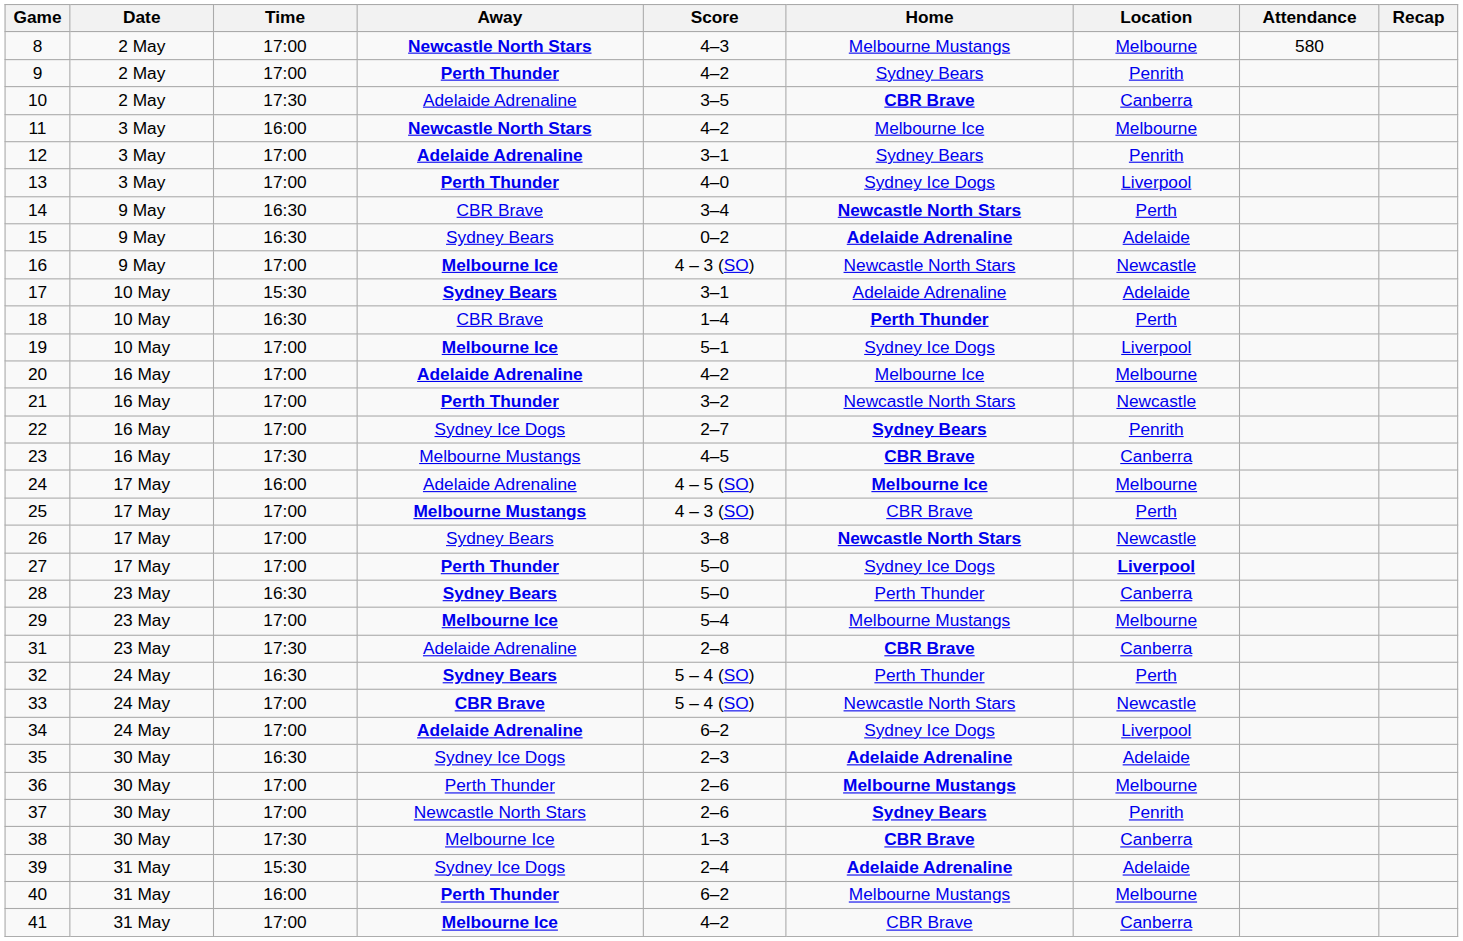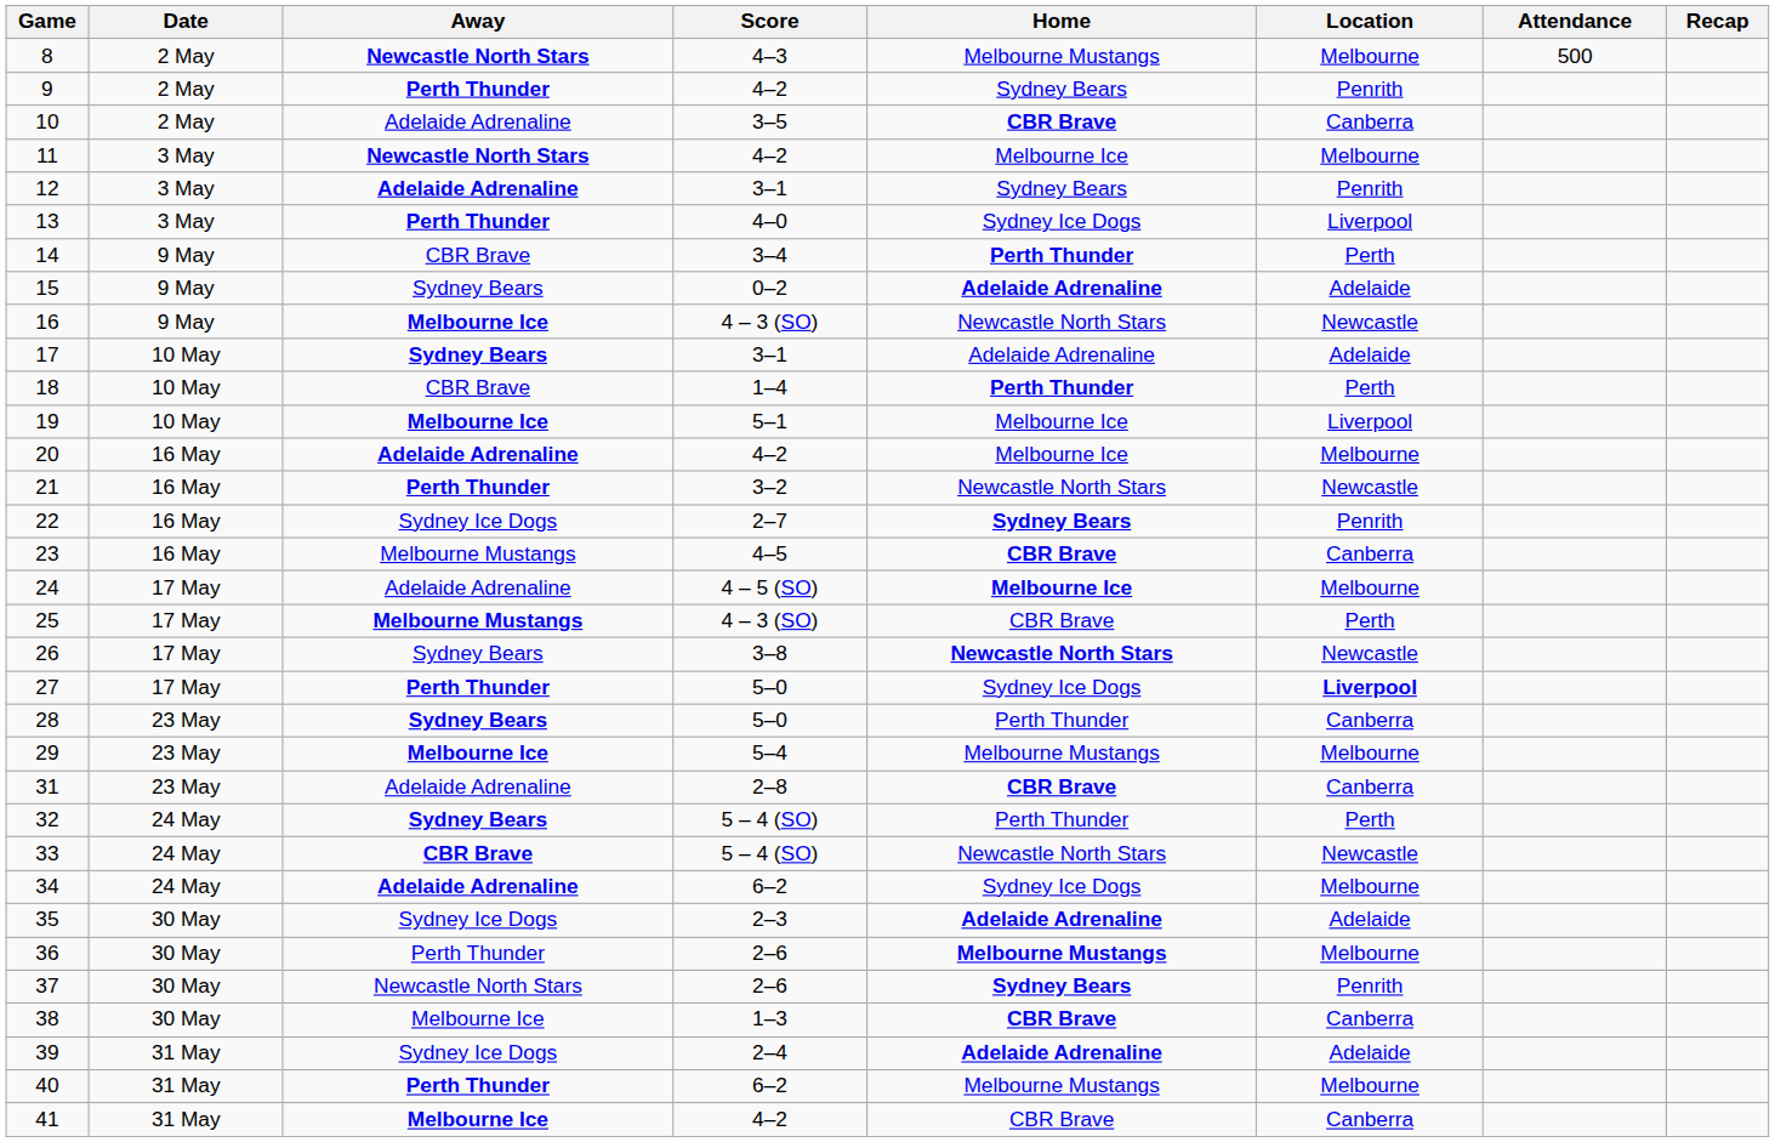 <table class="wikitable" width="85%" style="margin: 1em auto 1em auto">
 <tr>
 <th width="1%">Game</th>
 <th width="6%">Date</th>
-<th width="6%">Time</th>
 <th width="12%">Away</th>
 <th width="6%">Score</th>
 <th width="12%">Home</th>
 <th width="7%">Location</th>
 <th width="4%">Attendance</th>
 <th width="2%">Recap</th>
 </tr>
 <tr align="center">
 <td>8</td>
 <td>2 May</td>
-<td>17:00</td>
 <td><strong><a href='#'>Newcastle North Stars</a></strong></td>
 <td>4–3</td>
 <td><a href='#'>Melbourne Mustangs</a></td>
 <td><a href='#'>Melbourne</a></td>
-<td>580</td>
+<td>500</td>
 <td></td>
 </tr>
 <tr align="center">
 <td>9</td>
 <td>2 May</td>
-<td>17:00</td>
 <td><strong><a href='#'>Perth Thunder</a></strong></td>
 <td>4–2</td>
 <td><a href='#'>Sydney Bears</a></td>
 <td><a href='#'>Penrith</a></td>
 <td></td>
 <td></td>
 </tr>
 <tr align="center">
 <td>10</td>
 <td>2 May</td>
-<td>17:30</td>
 <td><a href='#'>Adelaide Adrenaline</a></td>
 <td>3–5</td>
 <td><strong><a href='#'>CBR Brave</a></strong></td>
 <td><a href='#'>Canberra</a></td>
 <td></td>
 <td></td>
 </tr>
 <tr align="center">
 <td>11</td>
 <td>3 May</td>
-<td>16:00</td>
 <td><strong><a href='#'>Newcastle North Stars</a></strong></td>
 <td>4–2</td>
 <td><a href='#'>Melbourne Ice</a></td>
 <td><a href='#'>Melbourne</a></td>
 <td></td>
 <td></td>
 </tr>
 <tr align="center">
 <td>12</td>
 <td>3 May</td>
-<td>17:00</td>
 <td><strong><a href='#'>Adelaide Adrenaline</a></strong></td>
 <td>3–1</td>
 <td><a href='#'>Sydney Bears</a></td>
 <td><a href='#'>Penrith</a></td>
 <td></td>
 <td></td>
 </tr>
 <tr align="center">
 <td>13</td>
 <td>3 May</td>
-<td>17:00</td>
 <td><strong><a href='#'>Perth Thunder</a></strong></td>
 <td>4–0</td>
 <td><a href='#'>Sydney Ice Dogs</a></td>
 <td><a href='#'>Liverpool</a></td>
 <td></td>
 <td></td>
 </tr>
 <tr align="center">
 <td>14</td>
 <td>9 May</td>
-<td>16:30</td>
 <td><a href='#'>CBR Brave</a></td>
 <td>3–4</td>
-<td><strong><a href='#'>Newcastle North Stars</a></strong></td>
+<td><strong><a href='#'>Perth Thunder</a></strong></td>
 <td><a href='#'>Perth</a></td>
 <td></td>
 <td></td>
 </tr>
 <tr align="center">
 <td>15</td>
 <td>9 May</td>
-<td>16:30</td>
 <td><a href='#'>Sydney Bears</a></td>
 <td>0–2</td>
 <td><strong><a href='#'>Adelaide Adrenaline</a></strong></td>
 <td><a href='#'>Adelaide</a></td>
 <td></td>
 <td></td>
 </tr>
 <tr align="center">
 <td>16</td>
 <td>9 May</td>
-<td>17:00</td>
 <td><strong><a href='#'>Melbourne Ice</a></strong></td>
 <td>4 – 3 (<a href='#'>SO</a>)</td>
 <td><a href='#'>Newcastle North Stars</a></td>
 <td><a href='#'>Newcastle</a></td>
 <td></td>
 <td></td>
 </tr>
 <tr align="center">
 <td>17</td>
 <td>10 May</td>
-<td>15:30</td>
 <td><strong><a href='#'>Sydney Bears</a></strong></td>
 <td>3–1</td>
 <td><a href='#'>Adelaide Adrenaline</a></td>
 <td><a href='#'>Adelaide</a></td>
 <td></td>
 <td></td>
 </tr>
 <tr align="center">
 <td>18</td>
 <td>10 May</td>
-<td>16:30</td>
 <td><a href='#'>CBR Brave</a></td>
 <td>1–4</td>
 <td><strong><a href='#'>Perth Thunder</a></strong></td>
 <td><a href='#'>Perth</a></td>
 <td></td>
 <td></td>
 </tr>
 <tr align="center">
 <td>19</td>
 <td>10 May</td>
-<td>17:00</td>
 <td><strong><a href='#'>Melbourne Ice</a></strong></td>
 <td>5–1</td>
-<td><a href='#'>Sydney Ice Dogs</a></td>
+<td><a href='#'>Melbourne Ice</a></td>
 <td><a href='#'>Liverpool</a></td>
 <td></td>
 <td></td>
 </tr>
 <tr align="center">
 <td>20</td>
 <td>16 May</td>
-<td>17:00</td>
 <td><strong><a href='#'>Adelaide Adrenaline</a></strong></td>
 <td>4–2</td>
 <td><a href='#'>Melbourne Ice</a></td>
 <td><a href='#'>Melbourne</a></td>
 <td></td>
 <td></td>
 </tr>
 <tr align="center">
 <td>21</td>
 <td>16 May</td>
-<td>17:00</td>
 <td><strong><a href='#'>Perth Thunder</a></strong></td>
 <td>3–2</td>
 <td><a href='#'>Newcastle North Stars</a></td>
 <td><a href='#'>Newcastle</a></td>
 <td></td>
 <td></td>
 </tr>
 <tr align="center">
 <td>22</td>
 <td>16 May</td>
-<td>17:00</td>
 <td><a href='#'>Sydney Ice Dogs</a></td>
 <td>2–7</td>
 <td><strong><a href='#'>Sydney Bears</a></strong></td>
 <td><a href='#'>Penrith</a></td>
 <td></td>
 <td></td>
 </tr>
 <tr align="center">
 <td>23</td>
 <td>16 May</td>
-<td>17:30</td>
 <td><a href='#'>Melbourne Mustangs</a></td>
 <td>4–5</td>
 <td><strong><a href='#'>CBR Brave</a></strong></td>
 <td><a href='#'>Canberra</a></td>
 <td></td>
 <td></td>
 </tr>
 <tr align="center">
 <td>24</td>
 <td>17 May</td>
-<td>16:00</td>
 <td><a href='#'>Adelaide Adrenaline</a></td>
 <td>4 – 5 (<a href='#'>SO</a>)</td>
 <td><strong><a href='#'>Melbourne Ice</a></strong></td>
 <td><a href='#'>Melbourne</a></td>
 <td></td>
 <td></td>
 </tr>
 <tr align="center">
 <td>25</td>
 <td>17 May</td>
-<td>17:00</td>
 <td><strong><a href='#'>Melbourne Mustangs</a></strong></td>
 <td>4 – 3 (<a href='#'>SO</a>)</td>
 <td><a href='#'>CBR Brave</a></td>
 <td><a href='#'>Perth</a></td>
 <td></td>
 <td></td>
 </tr>
 <tr align="center">
 <td>26</td>
 <td>17 May</td>
-<td>17:00</td>
 <td><a href='#'>Sydney Bears</a></td>
 <td>3–8</td>
 <td><strong><a href='#'>Newcastle North Stars</a></strong></td>
 <td><a href='#'>Newcastle</a></td>
 <td></td>
 <td></td>
 </tr>
 <tr align="center">
 <td>27</td>
 <td>17 May</td>
-<td>17:00</td>
 <td><strong><a href='#'>Perth Thunder</a></strong></td>
 <td>5–0</td>
 <td><a href='#'>Sydney Ice Dogs</a></td>
 <td><strong><a href='#'>Liverpool</a></strong></td>
 <td></td>
 <td></td>
 </tr>
 <tr align="center">
 <td>28</td>
 <td>23 May</td>
-<td>16:30</td>
 <td><strong><a href='#'>Sydney Bears</a></strong></td>
 <td>5–0</td>
 <td><a href='#'>Perth Thunder</a></td>
 <td><a href='#'>Canberra</a></td>
 <td></td>
 <td></td>
 </tr>
 <tr align="center">
 <td>29</td>
 <td>23 May</td>
-<td>17:00</td>
 <td><strong><a href='#'>Melbourne Ice</a></strong></td>
 <td>5–4</td>
 <td><a href='#'>Melbourne Mustangs</a></td>
 <td><a href='#'>Melbourne</a></td>
 <td></td>
 <td></td>
 </tr>
 <tr align="center">
 <td>31</td>
 <td>23 May</td>
-<td>17:30</td>
 <td><a href='#'>Adelaide Adrenaline</a></td>
 <td>2–8</td>
 <td><strong><a href='#'>CBR Brave</a></strong></td>
 <td><a href='#'>Canberra</a></td>
 <td></td>
 <td></td>
 </tr>
 <tr align="center">
 <td>32</td>
 <td>24 May</td>
-<td>16:30</td>
 <td><strong><a href='#'>Sydney Bears</a></strong></td>
 <td>5 – 4 (<a href='#'>SO</a>)</td>
 <td><a href='#'>Perth Thunder</a></td>
 <td><a href='#'>Perth</a></td>
 <td></td>
 <td></td>
 </tr>
 <tr align="center">
 <td>33</td>
 <td>24 May</td>
-<td>17:00</td>
 <td><strong><a href='#'>CBR Brave</a></strong></td>
 <td>5 – 4 (<a href='#'>SO</a>)</td>
 <td><a href='#'>Newcastle North Stars</a></td>
 <td><a href='#'>Newcastle</a></td>
 <td></td>
 <td></td>
 </tr>
 <tr align="center">
 <td>34</td>
 <td>24 May</td>
-<td>17:00</td>
 <td><strong><a href='#'>Adelaide Adrenaline</a></strong></td>
 <td>6–2</td>
 <td><a href='#'>Sydney Ice Dogs</a></td>
-<td><a href='#'>Liverpool</a></td>
+<td><a href='#'>Melbourne</a></td>
 <td></td>
 <td></td>
 </tr>
 <tr align="center">
 <td>35</td>
 <td>30 May</td>
-<td>16:30</td>
 <td><a href='#'>Sydney Ice Dogs</a></td>
 <td>2–3</td>
 <td><strong><a href='#'>Adelaide Adrenaline</a></strong></td>
 <td><a href='#'>Adelaide</a></td>
 <td></td>
 <td></td>
 </tr>
 <tr align="center">
 <td>36</td>
 <td>30 May</td>
-<td>17:00</td>
 <td><a href='#'>Perth Thunder</a></td>
 <td>2–6</td>
 <td><strong><a href='#'>Melbourne Mustangs</a></strong></td>
 <td><a href='#'>Melbourne</a></td>
 <td></td>
 <td></td>
 </tr>
 <tr align="center">
 <td>37</td>
 <td>30 May</td>
-<td>17:00</td>
 <td><a href='#'>Newcastle North Stars</a></td>
 <td>2–6</td>
 <td><strong><a href='#'>Sydney Bears</a></strong></td>
 <td><a href='#'>Penrith</a></td>
 <td></td>
 <td></td>
 </tr>
 <tr align="center">
 <td>38</td>
 <td>30 May</td>
-<td>17:30</td>
 <td><a href='#'>Melbourne Ice</a></td>
 <td>1–3</td>
 <td><strong><a href='#'>CBR Brave</a></strong></td>
 <td><a href='#'>Canberra</a></td>
 <td></td>
 <td></td>
 </tr>
 <tr align="center">
 <td>39</td>
 <td>31 May</td>
-<td>15:30</td>
 <td><a href='#'>Sydney Ice Dogs</a></td>
 <td>2–4</td>
 <td><strong><a href='#'>Adelaide Adrenaline</a></strong></td>
 <td><a href='#'>Adelaide</a></td>
 <td></td>
 <td></td>
 </tr>
 <tr align="center">
 <td>40</td>
 <td>31 May</td>
-<td>16:00</td>
 <td><strong><a href='#'>Perth Thunder</a></strong></td>
 <td>6–2</td>
 <td><a href='#'>Melbourne Mustangs</a></td>
 <td><a href='#'>Melbourne</a></td>
 <td></td>
 <td></td>
 </tr>
 <tr align="center">
 <td>41</td>
 <td>31 May</td>
-<td>17:00</td>
 <td><strong><a href='#'>Melbourne Ice</a></strong></td>
 <td>4–2</td>
 <td><a href='#'>CBR Brave</a></td>
 <td><a href='#'>Canberra</a></td>
 <td></td>
 <td></td>
 </tr>
 </table>
